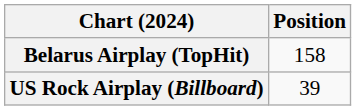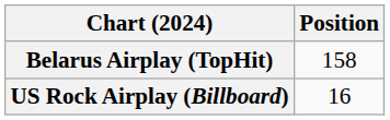 <table class="wikitable sortable plainrowheaders" style="text-align:center">
 <tr>
 <th scope="col">Chart (2024)</th>
 <th scope="col">Position</th>
 </tr>
 <tr>
 <th scope="row">Belarus Airplay (TopHit)</th>
 <td>158</td>
 </tr>
 <tr>
 <th scope="row">US Rock Airplay (<em>Billboard</em>)</th>
-<td>39</td>
+<td>16</td>
 </tr>
 </table>
